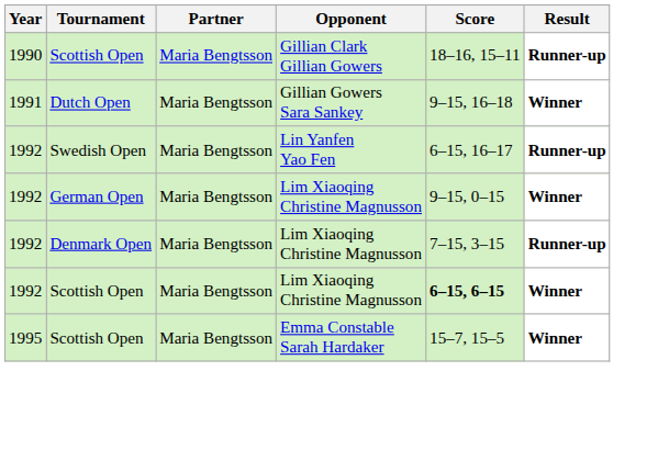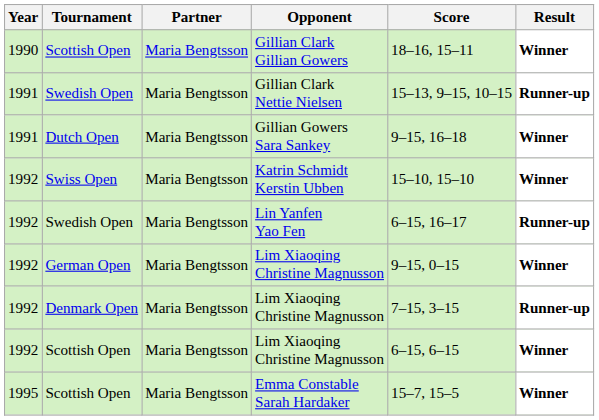 <table class="sortable wikitable" style="font-size: 90%;">
 <tr>
 <th>Year</th>
 <th>Tournament</th>
 <th>Partner</th>
 <th>Opponent</th>
 <th>Score</th>
 <th>Result</th>
 </tr>
 <tr style="background:#D4F1C5">
 <td align="center">1990</td>
 <td align="left"><a href='#'>Scottish Open</a></td>
 <td align="left"> <a href='#'>Maria Bengtsson</a></td>
 <td align="left"> <a href='#'>Gillian Clark</a><br> <a href='#'>Gillian Gowers</a></td>
 <td align="left">18–16, 15–11</td>
+<td style="text-align:left; background:white"> <strong>Winner</strong></td>
+</tr>
+<tr style="background:#D4F1C5">
+<td align="center">1991</td>
+<td align="left"><a href='#'>Swedish Open</a></td>
+<td align="left"> Maria Bengtsson</td>
+<td align="left"> Gillian Clark<br> <a href='#'>Nettie Nielsen</a></td>
+<td align="left">15–13, 9–15, 10–15</td>
 <td style="text-align:left; background:white"> <strong>Runner-up</strong></td>
 </tr>
 <tr style="background:#D4F1C5">
 <td align="center">1991</td>
 <td align="left"><a href='#'>Dutch Open</a></td>
 <td align="left"> Maria Bengtsson</td>
 <td align="left"> Gillian Gowers<br> <a href='#'>Sara Sankey</a></td>
 <td align="left">9–15, 16–18</td>
+<td style="text-align:left; background:white"> <strong>Winner</strong></td>
+</tr>
+<tr style="background:#D4F1C5">
+<td align="center">1992</td>
+<td align="left"><a href='#'>Swiss Open</a></td>
+<td align="left"> Maria Bengtsson</td>
+<td align="left"> <a href='#'>Katrin Schmidt</a><br> <a href='#'>Kerstin Ubben</a></td>
+<td align="left">15–10, 15–10</td>
 <td style="text-align:left; background:white"> <strong>Winner</strong></td>
 </tr>
 <tr style="background:#D4F1C5">
 <td align="center">1992</td>
 <td align="left">Swedish Open</td>
 <td align="left"> Maria Bengtsson</td>
 <td align="left"> <a href='#'>Lin Yanfen</a><br> <a href='#'>Yao Fen</a></td>
 <td align="left">6–15, 16–17</td>
 <td style="text-align:left; background:white"> <strong>Runner-up</strong></td>
 </tr>
 <tr style="background:#D4F1C5">
 <td align="center">1992</td>
 <td align="left"><a href='#'>German Open</a></td>
 <td align="left"> Maria Bengtsson</td>
 <td align="left"> <a href='#'>Lim Xiaoqing</a><br> <a href='#'>Christine Magnusson</a></td>
 <td align="left">9–15, 0–15</td>
 <td style="text-align:left; background:white"> <strong>Winner</strong></td>
 </tr>
 <tr style="background:#D4F1C5">
 <td align="center">1992</td>
 <td align="left"><a href='#'>Denmark Open</a></td>
 <td align="left"> Maria Bengtsson</td>
 <td align="left"> Lim Xiaoqing<br> Christine Magnusson</td>
 <td align="left">7–15, 3–15</td>
 <td style="text-align:left; background:white"> <strong>Runner-up</strong></td>
 </tr>
 <tr style="background:#D4F1C5">
 <td align="center">1992</td>
 <td align="left">Scottish Open</td>
 <td align="left"> Maria Bengtsson</td>
 <td align="left"> Lim Xiaoqing<br> Christine Magnusson</td>
-<td align="left"><strong>6–15, 6–15</strong></td>
+<td align="left">6–15, 6–15</td>
 <td style="text-align:left; background:white"> <strong>Winner</strong></td>
 </tr>
 <tr style="background:#D4F1C5">
 <td align="center">1995</td>
 <td align="left">Scottish Open</td>
 <td align="left"> Maria Bengtsson</td>
 <td align="left"> <a href='#'>Emma Constable</a><br> <a href='#'>Sarah Hardaker</a></td>
 <td align="left">15–7, 15–5</td>
 <td style="text-align:left; background:white"> <strong>Winner</strong></td>
 </tr>
 </table>
